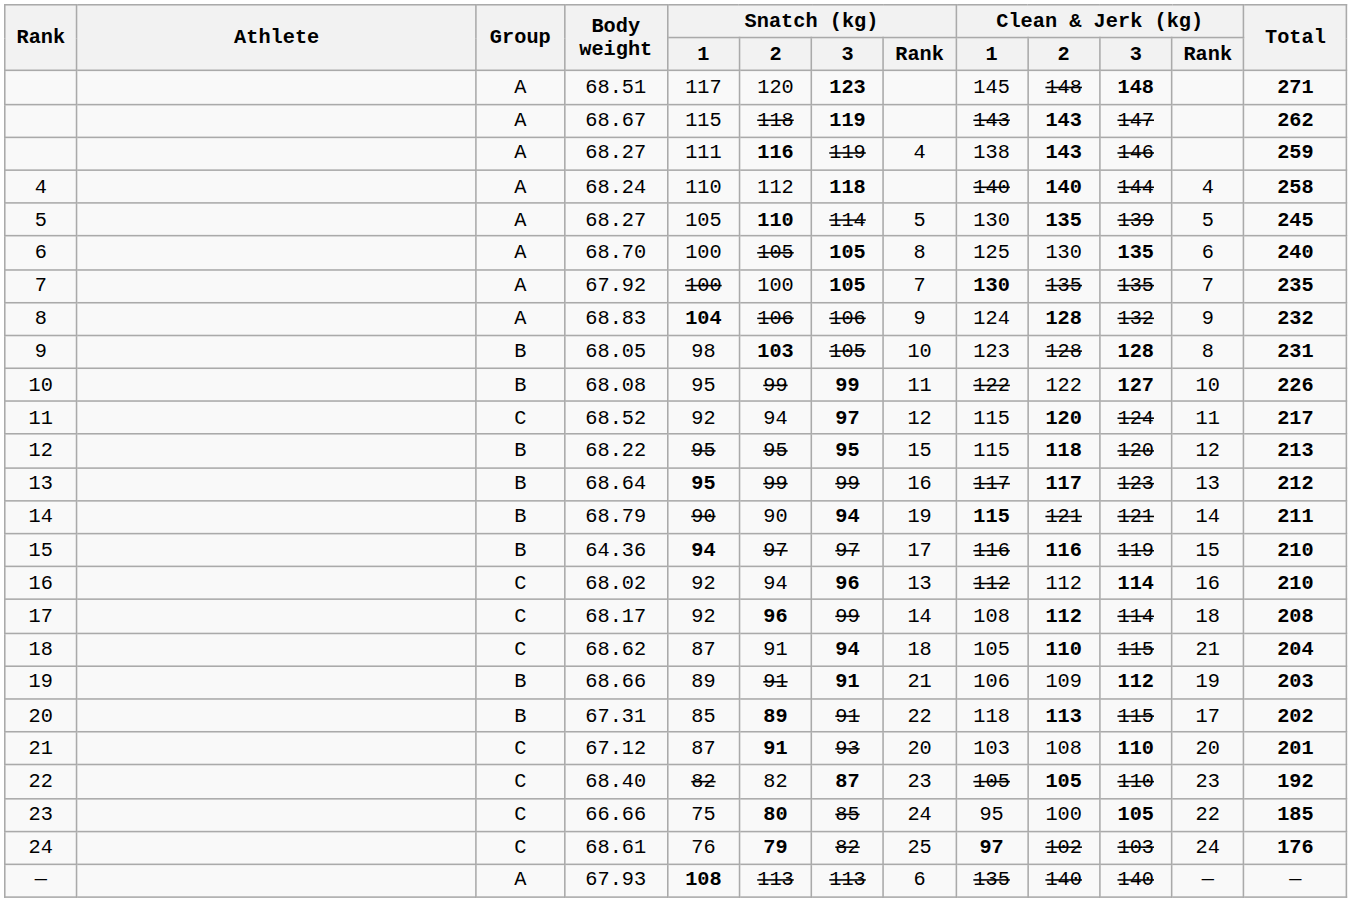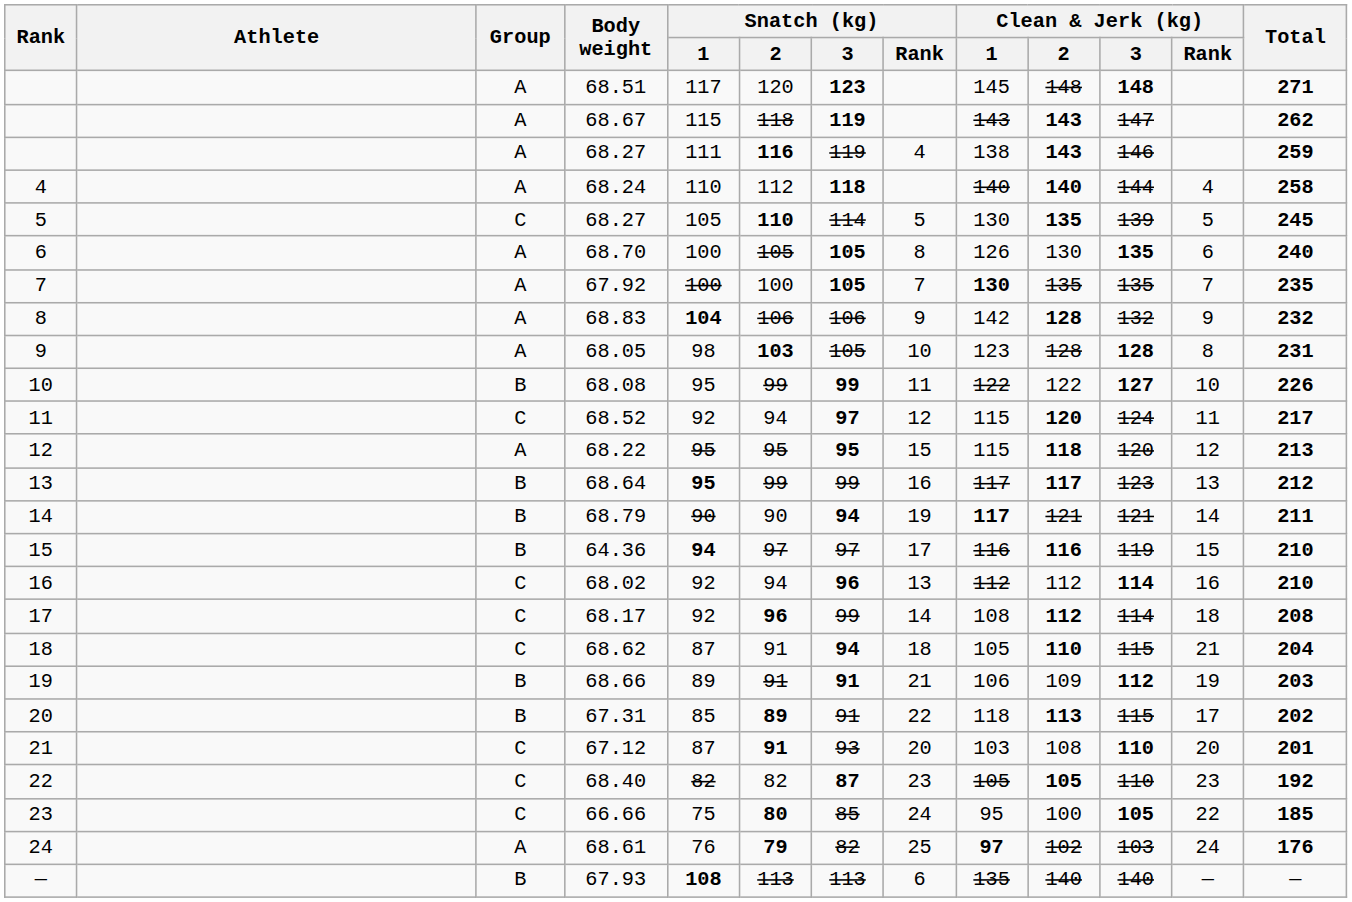 <table class = "wikitable" style="text-align:center;">
 <tr>
 <th rowspan=2 width=40>Rank</th>
 <th rowspan=2 width=250>Athlete</th>
 <th rowspan=2 width=50>Group</th>
 <th rowspan=2 width=60>Body weight</th>
 <th colspan=4>Snatch (kg)</th>
 <th colspan=4>Clean & Jerk (kg)</th>
 <th rowspan=2 width=60>Total</th>
 </tr>
 <tr>
 <th width=40>1</th>
 <th width=40>2</th>
 <th width=40>3</th>
 <th width=40>Rank</th>
 <th width=40>1</th>
 <th width=40>2</th>
 <th width=40>3</th>
 <th width=40>Rank</th>
 </tr>
 <tr>
 <td></td>
 <td align=left></td>
 <td>A</td>
 <td>68.51</td>
 <td>117</td>
 <td>120</td>
 <td><strong>123</strong></td>
 <td></td>
 <td>145</td>
 <td><s>148</s></td>
 <td><strong>148</strong></td>
 <td></td>
 <td><strong>271</strong></td>
 </tr>
 <tr>
 <td></td>
 <td align=left></td>
 <td>A</td>
 <td>68.67</td>
 <td>115</td>
 <td><s>118</s></td>
 <td><strong>119</strong></td>
 <td></td>
 <td><s>143</s></td>
 <td><strong>143</strong></td>
 <td><s>147</s></td>
 <td></td>
 <td><strong>262</strong></td>
 </tr>
 <tr>
 <td></td>
 <td align=left></td>
 <td>A</td>
 <td>68.27</td>
 <td>111</td>
 <td><strong>116</strong></td>
 <td><s>119</s></td>
 <td>4</td>
 <td>138</td>
 <td><strong>143</strong></td>
 <td><s>146</s></td>
 <td></td>
 <td><strong>259</strong></td>
 </tr>
 <tr>
 <td>4</td>
 <td align=left></td>
 <td>A</td>
 <td>68.24</td>
 <td>110</td>
 <td>112</td>
 <td><strong>118</strong></td>
 <td></td>
 <td><s>140</s></td>
 <td><strong>140</strong></td>
 <td><s>144</s></td>
 <td>4</td>
 <td><strong>258</strong></td>
 </tr>
 <tr>
 <td>5</td>
 <td align=left></td>
-<td>A</td>
+<td>C</td>
 <td>68.27</td>
 <td>105</td>
 <td><strong>110</strong></td>
 <td><s>114</s></td>
 <td>5</td>
 <td>130</td>
 <td><strong>135</strong></td>
 <td><s>139</s></td>
 <td>5</td>
 <td><strong>245</strong></td>
 </tr>
 <tr>
 <td>6</td>
 <td align=left></td>
 <td>A</td>
 <td>68.70</td>
 <td>100</td>
 <td><s>105</s></td>
 <td><strong>105</strong></td>
 <td>8</td>
-<td>125</td>
+<td>126</td>
 <td>130</td>
 <td><strong>135</strong></td>
 <td>6</td>
 <td><strong>240</strong></td>
 </tr>
 <tr>
 <td>7</td>
 <td align=left></td>
 <td>A</td>
 <td>67.92</td>
 <td><s>100</s></td>
 <td>100</td>
 <td><strong>105</strong></td>
 <td>7</td>
 <td><strong>130</strong></td>
 <td><s>135</s></td>
 <td><s>135</s></td>
 <td>7</td>
 <td><strong>235</strong></td>
 </tr>
 <tr>
 <td>8</td>
 <td align=left></td>
 <td>A</td>
 <td>68.83</td>
 <td><strong>104</strong></td>
 <td><s>106</s></td>
 <td><s>106</s></td>
 <td>9</td>
-<td>124</td>
+<td>142</td>
 <td><strong>128</strong></td>
 <td><s>132</s></td>
 <td>9</td>
 <td><strong>232</strong></td>
 </tr>
 <tr>
 <td>9</td>
 <td align=left></td>
-<td>B</td>
+<td>A</td>
 <td>68.05</td>
 <td>98</td>
 <td><strong>103</strong></td>
 <td><s>105</s></td>
 <td>10</td>
 <td>123</td>
 <td><s>128</s></td>
 <td><strong>128</strong></td>
 <td>8</td>
 <td><strong>231</strong></td>
 </tr>
 <tr>
 <td>10</td>
 <td align=left></td>
 <td>B</td>
 <td>68.08</td>
 <td>95</td>
 <td><s>99</s></td>
 <td><strong>99</strong></td>
 <td>11</td>
 <td><s>122</s></td>
 <td>122</td>
 <td><strong>127</strong></td>
 <td>10</td>
 <td><strong>226</strong></td>
 </tr>
 <tr>
 <td>11</td>
 <td align=left></td>
 <td>C</td>
 <td>68.52</td>
 <td>92</td>
 <td>94</td>
 <td><strong>97</strong></td>
 <td>12</td>
 <td>115</td>
 <td><strong>120</strong></td>
 <td><s>124</s></td>
 <td>11</td>
 <td><strong>217</strong></td>
 </tr>
 <tr>
 <td>12</td>
 <td align=left></td>
-<td>B</td>
+<td>A</td>
 <td>68.22</td>
 <td><s>95</s></td>
 <td><s>95</s></td>
 <td><strong>95</strong></td>
 <td>15</td>
 <td>115</td>
 <td><strong>118</strong></td>
 <td><s>120</s></td>
 <td>12</td>
 <td><strong>213</strong></td>
 </tr>
 <tr>
 <td>13</td>
 <td align=left></td>
 <td>B</td>
 <td>68.64</td>
 <td><strong>95</strong></td>
 <td><s>99</s></td>
 <td><s>99</s></td>
 <td>16</td>
 <td><s>117</s></td>
 <td><strong>117</strong></td>
 <td><s>123</s></td>
 <td>13</td>
 <td><strong>212</strong></td>
 </tr>
 <tr>
 <td>14</td>
 <td align=left></td>
 <td>B</td>
 <td>68.79</td>
 <td><s>90</s></td>
 <td>90</td>
 <td><strong>94</strong></td>
 <td>19</td>
-<td><strong>115</strong></td>
+<td><strong>117</strong></td>
 <td><s>121</s></td>
 <td><s>121</s></td>
 <td>14</td>
 <td><strong>211</strong></td>
 </tr>
 <tr>
 <td>15</td>
 <td align=left></td>
 <td>B</td>
 <td>64.36</td>
 <td><strong>94</strong></td>
 <td><s>97</s></td>
 <td><s>97</s></td>
 <td>17</td>
 <td><s>116</s></td>
 <td><strong>116</strong></td>
 <td><s>119</s></td>
 <td>15</td>
 <td><strong>210</strong></td>
 </tr>
 <tr>
 <td>16</td>
 <td align=left></td>
 <td>C</td>
 <td>68.02</td>
 <td>92</td>
 <td>94</td>
 <td><strong>96</strong></td>
 <td>13</td>
 <td><s>112</s></td>
 <td>112</td>
 <td><strong>114</strong></td>
 <td>16</td>
 <td><strong>210</strong></td>
 </tr>
 <tr>
 <td>17</td>
 <td align=left></td>
 <td>C</td>
 <td>68.17</td>
 <td>92</td>
 <td><strong>96</strong></td>
 <td><s>99</s></td>
 <td>14</td>
 <td>108</td>
 <td><strong>112</strong></td>
 <td><s>114</s></td>
 <td>18</td>
 <td><strong>208</strong></td>
 </tr>
 <tr>
 <td>18</td>
 <td align=left></td>
 <td>C</td>
 <td>68.62</td>
 <td>87</td>
 <td>91</td>
 <td><strong>94</strong></td>
 <td>18</td>
 <td>105</td>
 <td><strong>110</strong></td>
 <td><s>115</s></td>
 <td>21</td>
 <td><strong>204</strong></td>
 </tr>
 <tr>
 <td>19</td>
 <td align=left></td>
 <td>B</td>
 <td>68.66</td>
 <td>89</td>
 <td><s>91</s></td>
 <td><strong>91</strong></td>
 <td>21</td>
 <td>106</td>
 <td>109</td>
 <td><strong>112</strong></td>
 <td>19</td>
 <td><strong>203</strong></td>
 </tr>
 <tr>
 <td>20</td>
 <td align=left></td>
 <td>B</td>
 <td>67.31</td>
 <td>85</td>
 <td><strong>89</strong></td>
 <td><s>91</s></td>
 <td>22</td>
 <td>118</td>
 <td><strong>113</strong></td>
 <td><s>115</s></td>
 <td>17</td>
 <td><strong>202</strong></td>
 </tr>
 <tr>
 <td>21</td>
 <td align=left></td>
 <td>C</td>
 <td>67.12</td>
 <td>87</td>
 <td><strong>91</strong></td>
 <td><s>93</s></td>
 <td>20</td>
 <td>103</td>
 <td>108</td>
 <td><strong>110</strong></td>
 <td>20</td>
 <td><strong>201</strong></td>
 </tr>
 <tr>
 <td>22</td>
 <td align=left></td>
 <td>C</td>
 <td>68.40</td>
 <td><s>82</s></td>
 <td>82</td>
 <td><strong>87</strong></td>
 <td>23</td>
 <td><s>105</s></td>
 <td><strong>105</strong></td>
 <td><s>110</s></td>
 <td>23</td>
 <td><strong>192</strong></td>
 </tr>
 <tr>
 <td>23</td>
 <td align=left></td>
 <td>C</td>
 <td>66.66</td>
 <td>75</td>
 <td><strong>80</strong></td>
 <td><s>85</s></td>
 <td>24</td>
 <td>95</td>
 <td>100</td>
 <td><strong>105</strong></td>
 <td>22</td>
 <td><strong>185</strong></td>
 </tr>
 <tr>
 <td>24</td>
 <td align=left></td>
-<td>C</td>
+<td>A</td>
 <td>68.61</td>
 <td>76</td>
 <td><strong>79</strong></td>
 <td><s>82</s></td>
 <td>25</td>
 <td><strong>97</strong></td>
 <td><s>102</s></td>
 <td><s>103</s></td>
 <td>24</td>
 <td><strong>176</strong></td>
 </tr>
 <tr>
 <td>—</td>
 <td align=left></td>
-<td>A</td>
+<td>B</td>
 <td>67.93</td>
 <td><strong>108</strong></td>
 <td><s>113</s></td>
 <td><s>113</s></td>
 <td>6</td>
 <td><s>135</s></td>
 <td><s>140</s></td>
 <td><s>140</s></td>
 <td>—</td>
 <td>—</td>
 </tr>
 </table>
